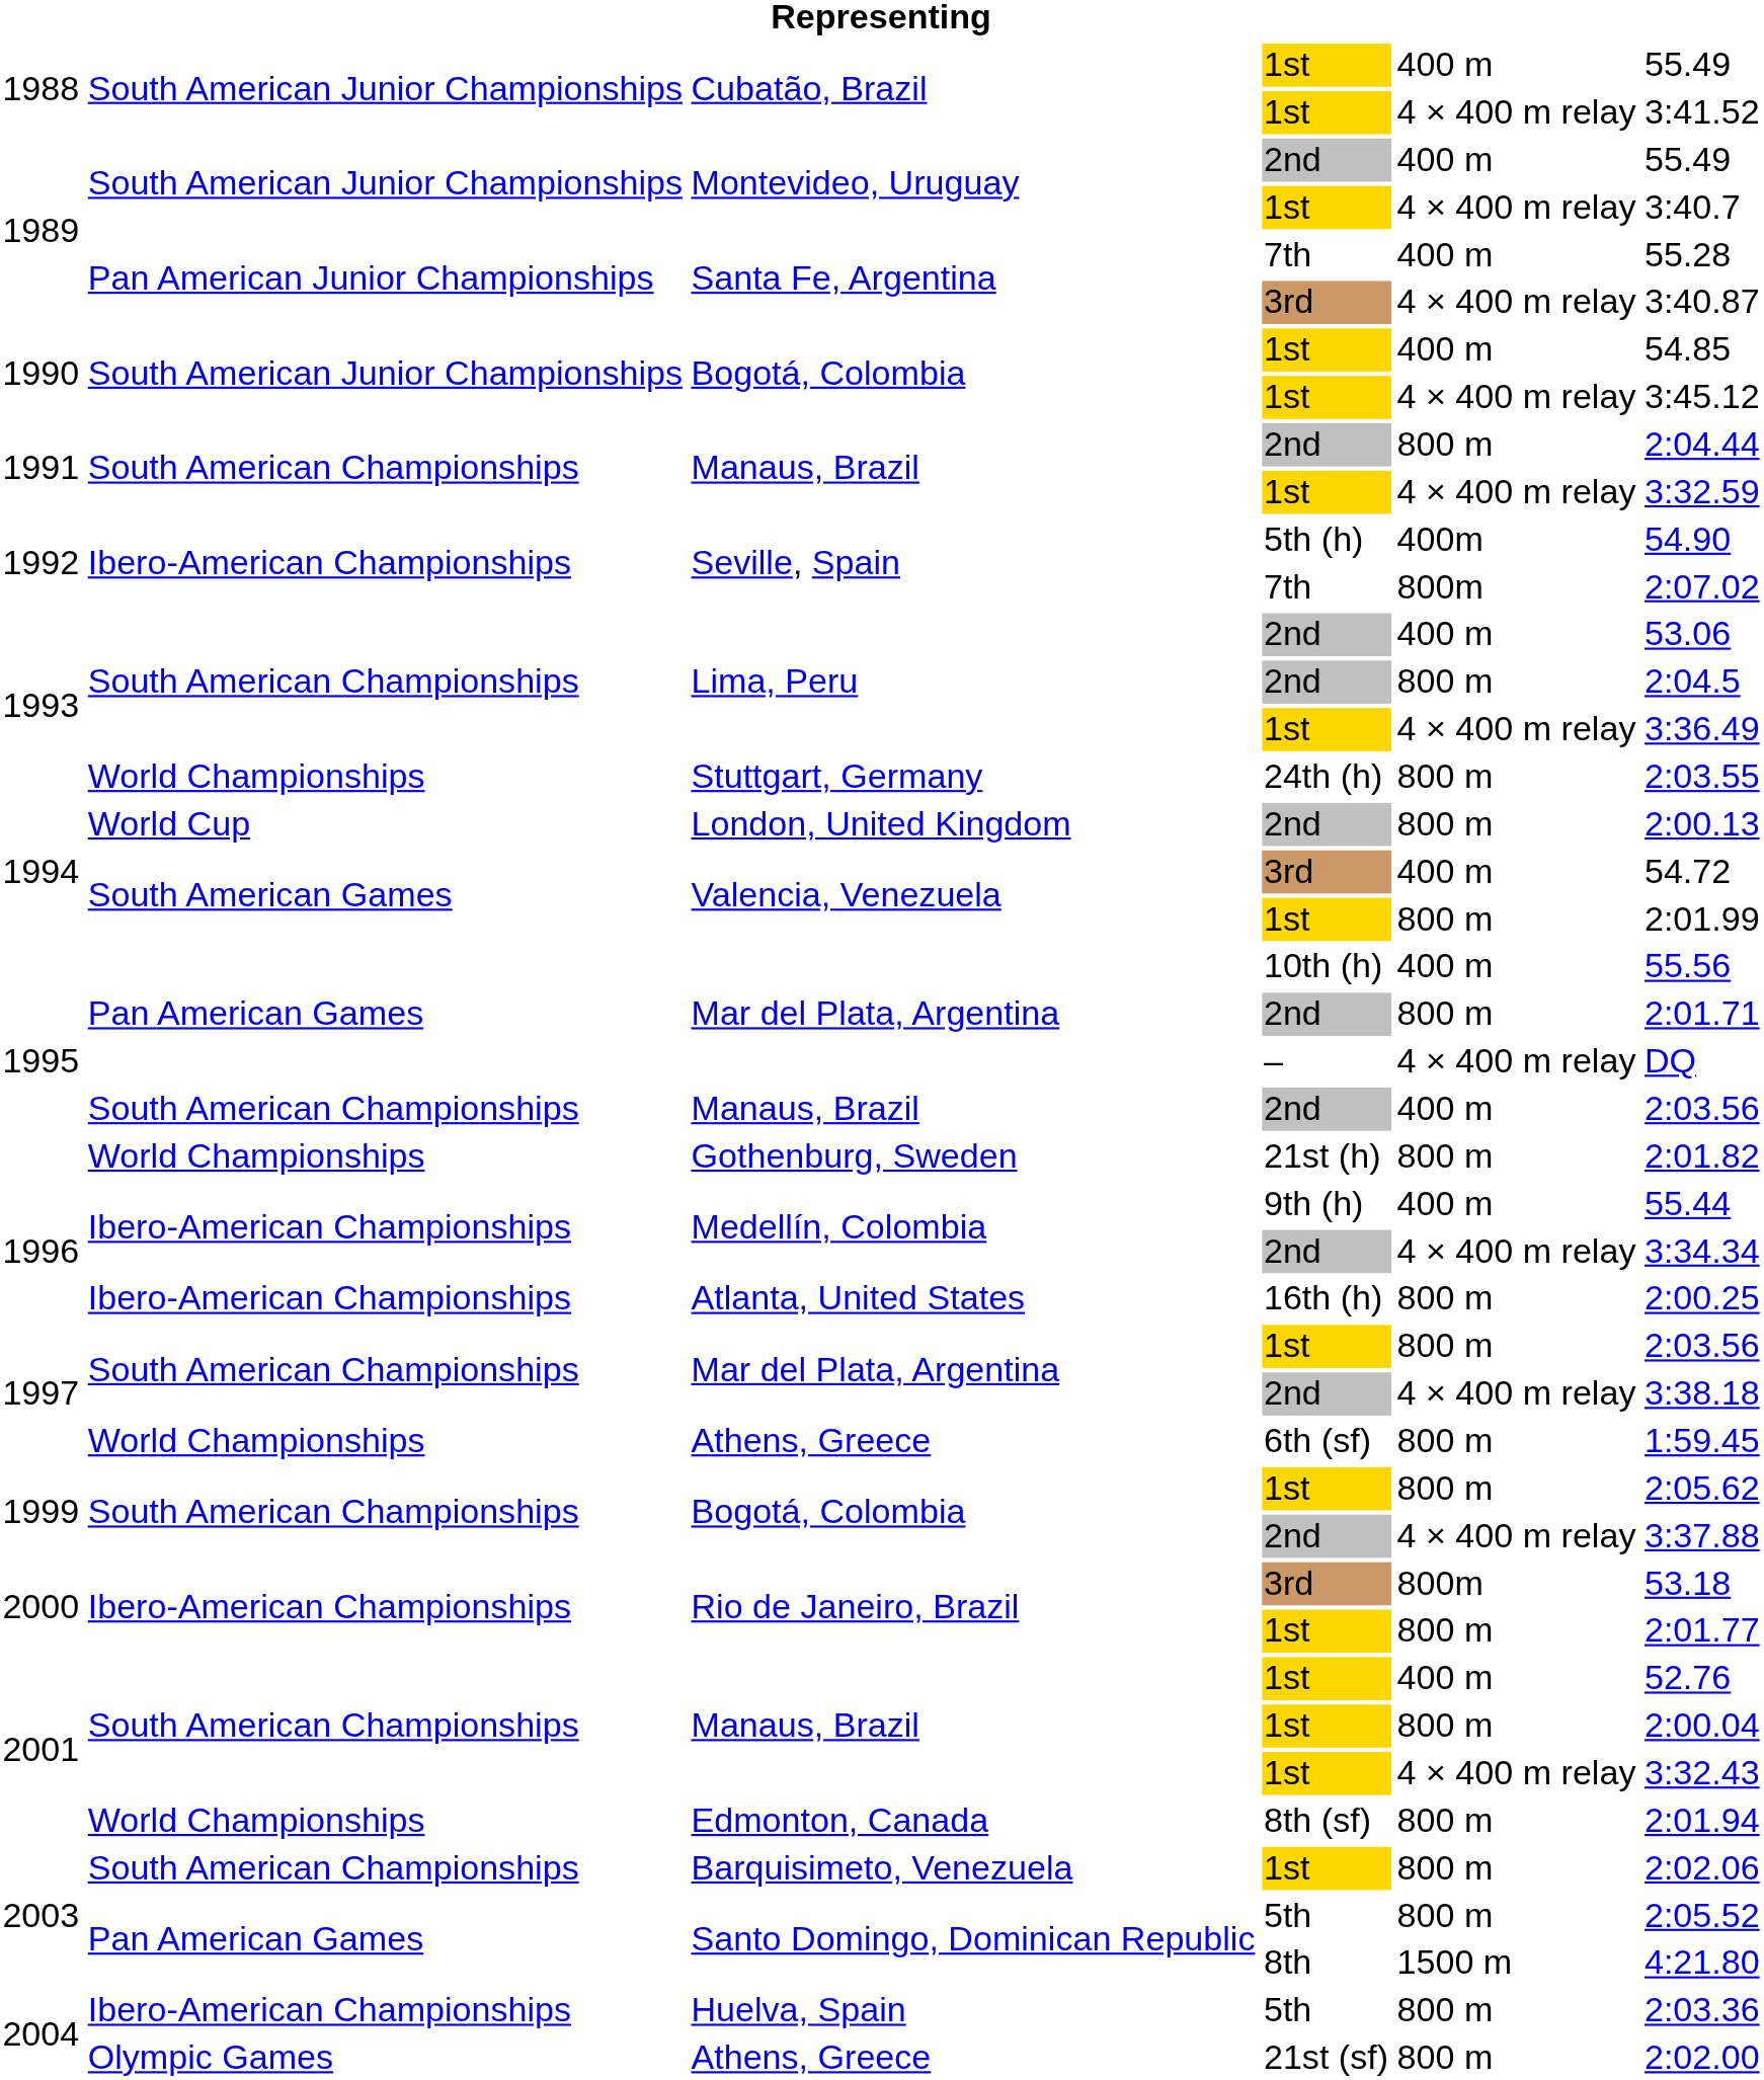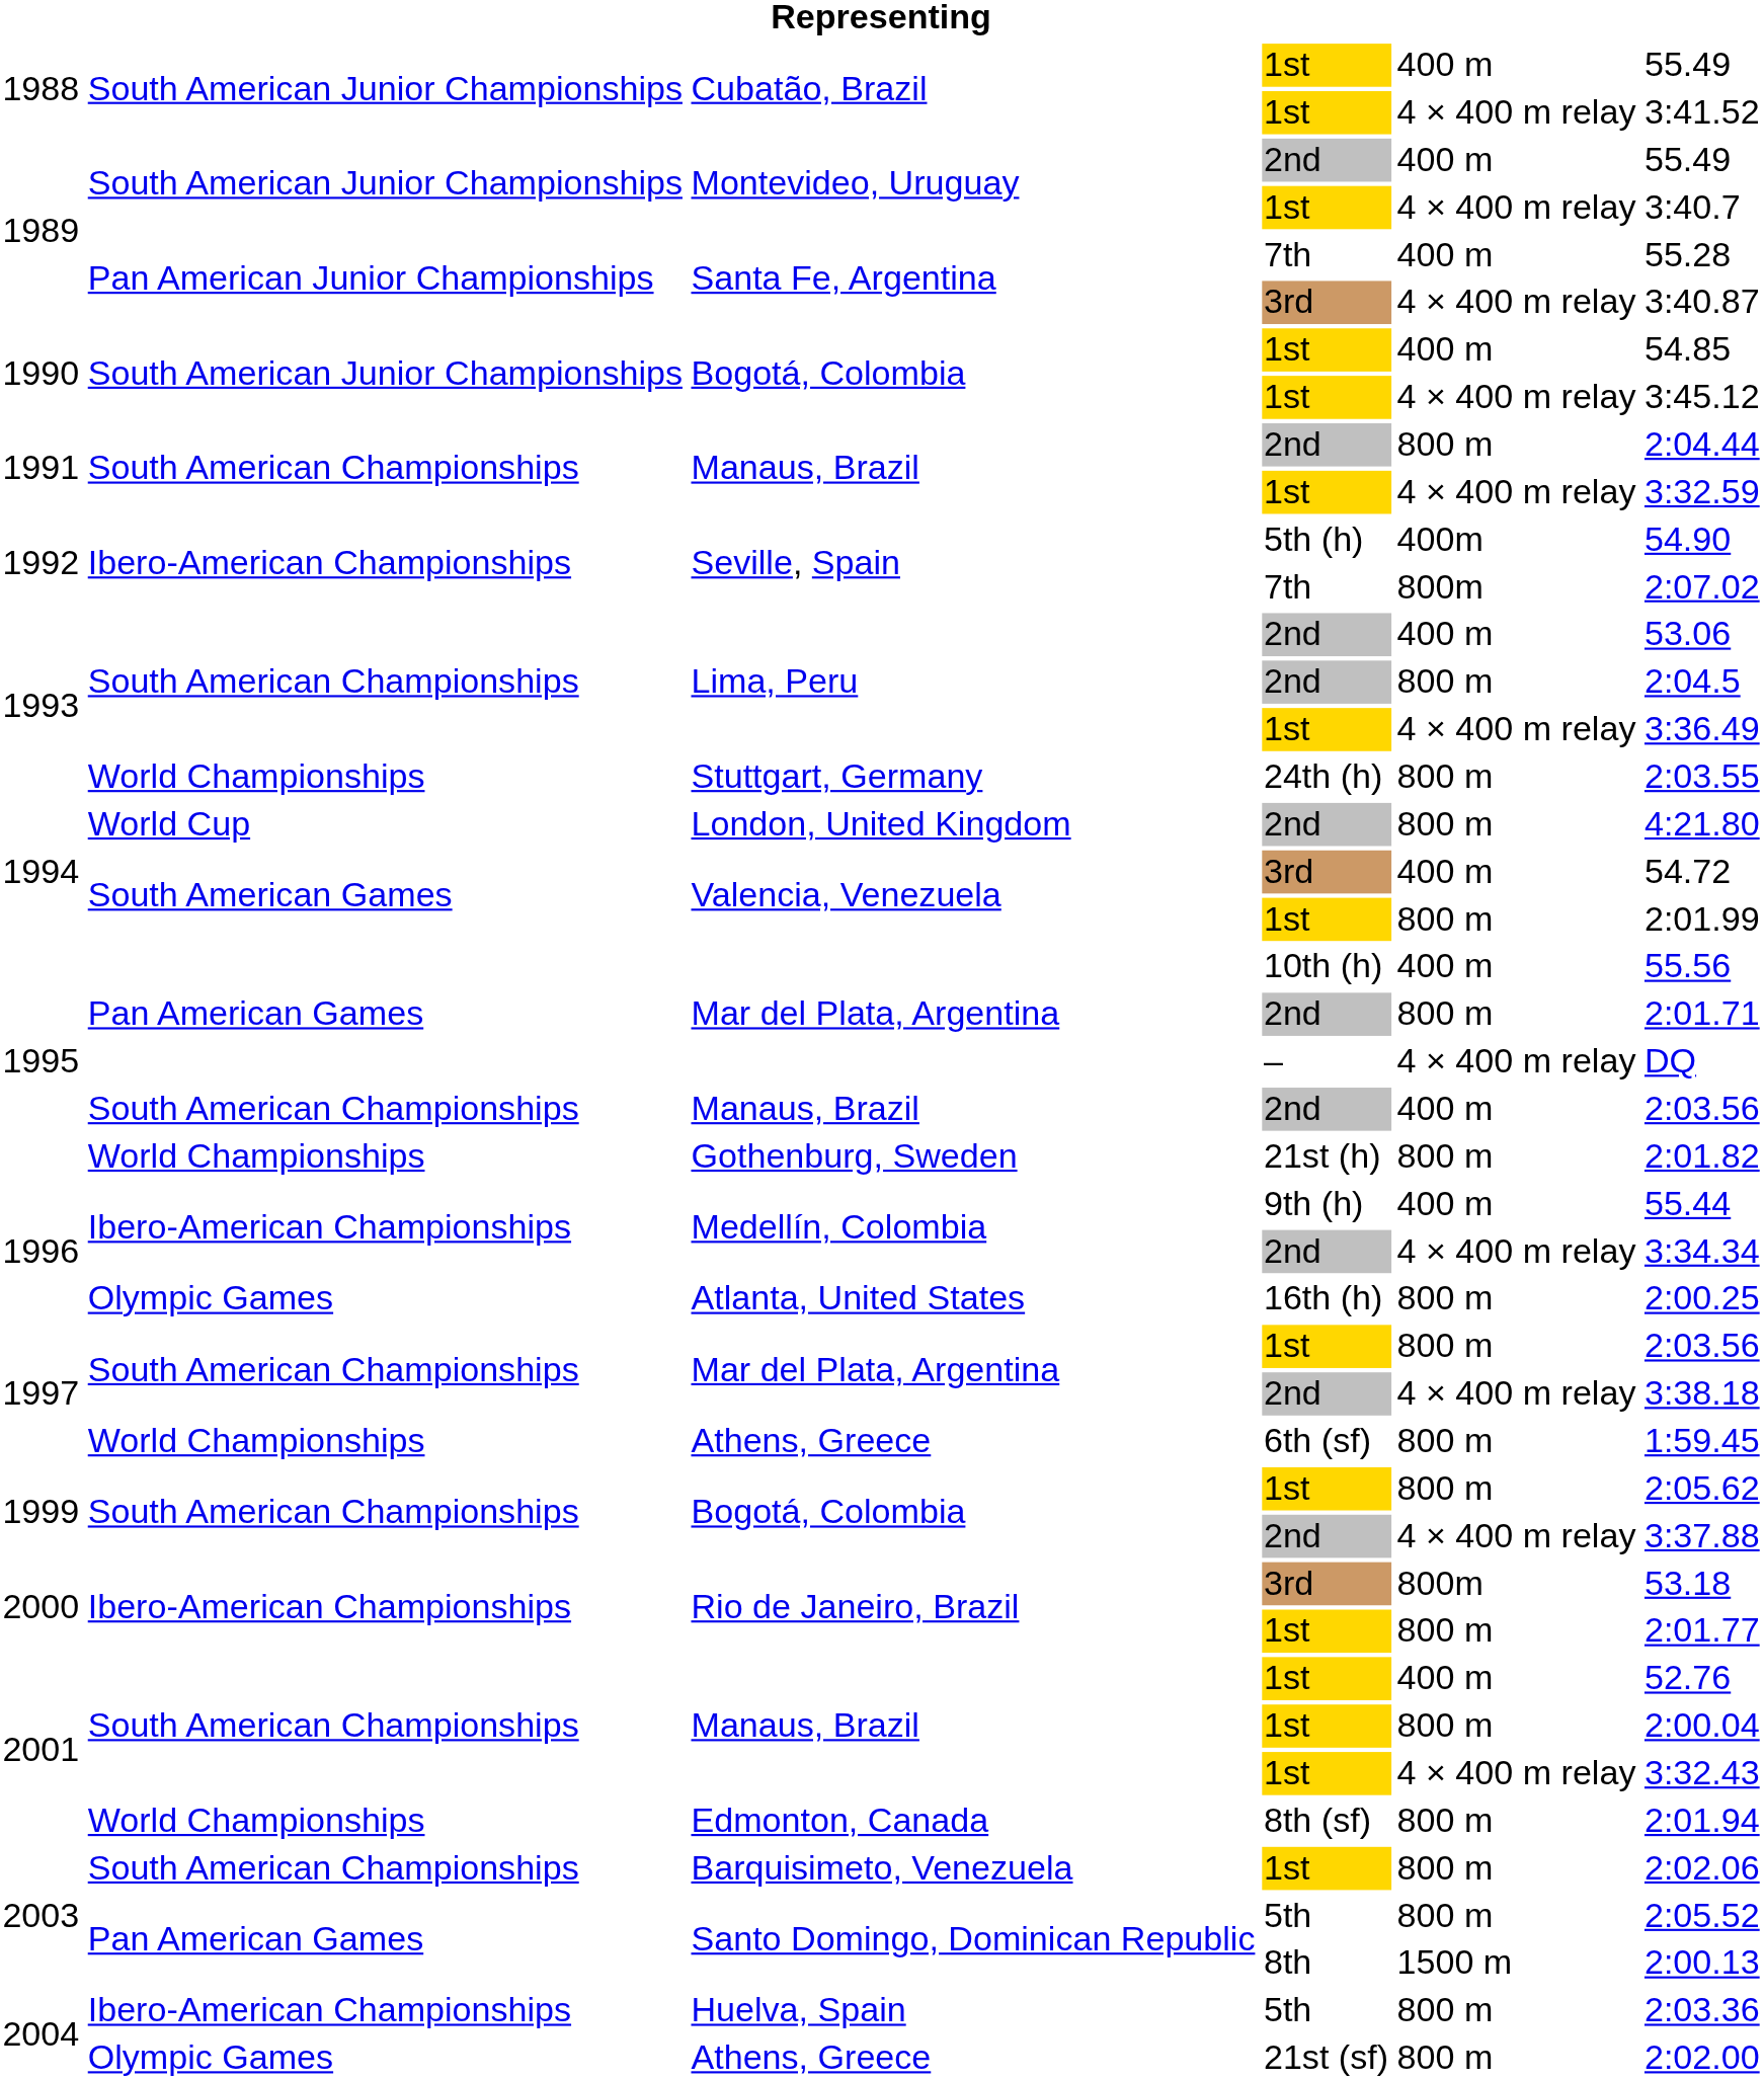 <table>
 <tr>
 <th colspan="6">Representing </th>
 </tr>
 <tr>
 <td rowspan=2>1988</td>
 <td rowspan=2><a href='#'>South American Junior Championships</a></td>
 <td rowspan=2><a href='#'>Cubatão, Brazil</a></td>
 <td bgcolor=gold>1st</td>
 <td>400 m</td>
 <td>55.49</td>
 </tr>
 <tr>
 <td bgcolor=gold>1st</td>
 <td>4 × 400 m relay</td>
 <td>3:41.52</td>
 </tr>
 <tr>
 <td rowspan=4>1989</td>
 <td rowspan=2><a href='#'>South American Junior Championships</a></td>
 <td rowspan=2><a href='#'>Montevideo, Uruguay</a></td>
 <td bgcolor=silver>2nd</td>
 <td>400 m</td>
 <td>55.49</td>
 </tr>
 <tr>
 <td bgcolor=gold>1st</td>
 <td>4 × 400 m relay</td>
 <td>3:40.7</td>
 </tr>
 <tr>
 <td rowspan=2><a href='#'>Pan American Junior Championships</a></td>
 <td rowspan=2><a href='#'>Santa Fe, Argentina</a></td>
 <td>7th</td>
 <td>400 m</td>
 <td>55.28</td>
 </tr>
 <tr>
 <td bgcolor=cc9966>3rd</td>
 <td>4 × 400 m relay</td>
 <td>3:40.87</td>
 </tr>
 <tr>
 <td rowspan=2>1990</td>
 <td rowspan=2><a href='#'>South American Junior Championships</a></td>
 <td rowspan=2><a href='#'>Bogotá, Colombia</a></td>
 <td bgcolor=gold>1st</td>
 <td>400 m</td>
 <td>54.85</td>
 </tr>
 <tr>
 <td bgcolor=gold>1st</td>
 <td>4 × 400 m relay</td>
 <td>3:45.12</td>
 </tr>
 <tr>
 <td rowspan=2>1991</td>
 <td rowspan=2><a href='#'>South American Championships</a></td>
 <td rowspan=2><a href='#'>Manaus, Brazil</a></td>
 <td bgcolor=silver>2nd</td>
 <td>800 m</td>
 <td><a href='#'>2:04.44</a></td>
 </tr>
 <tr>
 <td bgcolor=gold>1st</td>
 <td>4 × 400 m relay</td>
 <td><a href='#'>3:32.59</a></td>
 </tr>
 <tr>
 <td rowspan=2>1992</td>
 <td rowspan=2><a href='#'>Ibero-American Championships</a></td>
 <td rowspan=2><a href='#'>Seville</a>, <a href='#'>Spain</a></td>
 <td>5th (h)</td>
 <td>400m</td>
 <td><a href='#'>54.90</a></td>
 </tr>
 <tr>
 <td>7th</td>
 <td>800m</td>
 <td><a href='#'>2:07.02</a></td>
 </tr>
 <tr>
 <td rowspan=4>1993</td>
 <td rowspan=3><a href='#'>South American Championships</a></td>
 <td rowspan=3><a href='#'>Lima, Peru</a></td>
 <td bgcolor=silver>2nd</td>
 <td>400 m</td>
 <td><a href='#'>53.06</a></td>
 </tr>
 <tr>
 <td bgcolor=silver>2nd</td>
 <td>800 m</td>
 <td><a href='#'>2:04.5</a></td>
 </tr>
 <tr>
 <td bgcolor=gold>1st</td>
 <td>4 × 400 m relay</td>
 <td><a href='#'>3:36.49</a></td>
 </tr>
 <tr>
 <td><a href='#'>World Championships</a></td>
 <td><a href='#'>Stuttgart, Germany</a></td>
 <td>24th (h)</td>
 <td>800 m</td>
 <td><a href='#'>2:03.55</a></td>
 </tr>
 <tr>
 <td rowspan=3>1994</td>
 <td><a href='#'>World Cup</a></td>
 <td><a href='#'>London, United Kingdom</a></td>
 <td bgcolor=silver>2nd</td>
 <td>800 m</td>
-<td><a href='#'>2:00.13</a></td>
+<td><a href='#'>4:21.80</a></td>
 </tr>
 <tr>
 <td rowspan=2><a href='#'>South American Games</a></td>
 <td rowspan=2><a href='#'>Valencia, Venezuela</a></td>
 <td bgcolor=cc9966>3rd</td>
 <td>400 m</td>
 <td>54.72</td>
 </tr>
 <tr>
 <td bgcolor=gold>1st</td>
 <td>800 m</td>
 <td>2:01.99</td>
 </tr>
 <tr>
 <td rowspan=5>1995</td>
 <td rowspan=3><a href='#'>Pan American Games</a></td>
 <td rowspan=3><a href='#'>Mar del Plata, Argentina</a></td>
 <td>10th (h)</td>
 <td>400 m</td>
 <td><a href='#'>55.56</a></td>
 </tr>
 <tr>
 <td bgcolor=silver>2nd</td>
 <td>800 m</td>
 <td><a href='#'>2:01.71</a></td>
 </tr>
 <tr>
 <td>–</td>
 <td>4 × 400 m relay</td>
 <td><a href='#'>DQ</a></td>
 </tr>
 <tr>
 <td><a href='#'>South American Championships</a></td>
 <td><a href='#'>Manaus, Brazil</a></td>
 <td bgcolor=silver>2nd</td>
 <td>400 m</td>
 <td><a href='#'>2:03.56</a></td>
 </tr>
 <tr>
 <td><a href='#'>World Championships</a></td>
 <td><a href='#'>Gothenburg, Sweden</a></td>
 <td>21st (h)</td>
 <td>800 m</td>
 <td><a href='#'>2:01.82</a></td>
 </tr>
 <tr>
 <td rowspan=3>1996</td>
 <td rowspan=2><a href='#'>Ibero-American Championships</a></td>
 <td rowspan=2><a href='#'>Medellín, Colombia</a></td>
 <td>9th (h)</td>
 <td>400 m</td>
 <td><a href='#'>55.44</a></td>
 </tr>
 <tr>
 <td bgcolor=silver>2nd</td>
 <td>4 × 400 m relay</td>
 <td><a href='#'>3:34.34</a></td>
 </tr>
 <tr>
-<td><a href='#'>Ibero-American Championships</a></td>
+<td><a href='#'>Olympic Games</a></td>
 <td><a href='#'>Atlanta, United States</a></td>
 <td>16th (h)</td>
 <td>800 m</td>
 <td><a href='#'>2:00.25</a></td>
 </tr>
 <tr>
 <td rowspan=3>1997</td>
 <td rowspan=2><a href='#'>South American Championships</a></td>
 <td rowspan=2><a href='#'>Mar del Plata, Argentina</a></td>
 <td bgcolor=gold>1st</td>
 <td>800 m</td>
 <td><a href='#'>2:03.56</a></td>
 </tr>
 <tr>
 <td bgcolor=silver>2nd</td>
 <td>4 × 400 m relay</td>
 <td><a href='#'>3:38.18</a></td>
 </tr>
 <tr>
 <td><a href='#'>World Championships</a></td>
 <td><a href='#'>Athens, Greece</a></td>
 <td>6th (sf)</td>
 <td>800 m</td>
 <td><a href='#'>1:59.45</a></td>
 </tr>
 <tr>
 <td rowspan=2>1999</td>
 <td rowspan=2><a href='#'>South American Championships</a></td>
 <td rowspan=2><a href='#'>Bogotá, Colombia</a></td>
 <td bgcolor=gold>1st</td>
 <td>800 m</td>
 <td><a href='#'>2:05.62</a></td>
 </tr>
 <tr>
 <td bgcolor=silver>2nd</td>
 <td>4 × 400 m relay</td>
 <td><a href='#'>3:37.88</a></td>
 </tr>
 <tr>
 <td rowspan=2>2000</td>
 <td rowspan=2><a href='#'>Ibero-American Championships</a></td>
 <td rowspan=2><a href='#'>Rio de Janeiro, Brazil</a></td>
 <td bgcolor=cc9966>3rd</td>
 <td>800m</td>
 <td><a href='#'>53.18</a></td>
 </tr>
 <tr>
 <td bgcolor=gold>1st</td>
 <td>800 m</td>
 <td><a href='#'>2:01.77</a></td>
 </tr>
 <tr>
 <td rowspan=4>2001</td>
 <td rowspan=3><a href='#'>South American Championships</a></td>
 <td rowspan=3><a href='#'>Manaus, Brazil</a></td>
 <td bgcolor=gold>1st</td>
 <td>400 m</td>
 <td><a href='#'>52.76</a></td>
 </tr>
 <tr>
 <td bgcolor=gold>1st</td>
 <td>800 m</td>
 <td><a href='#'>2:00.04</a></td>
 </tr>
 <tr>
 <td bgcolor=gold>1st</td>
 <td>4 × 400 m relay</td>
 <td><a href='#'>3:32.43</a></td>
 </tr>
 <tr>
 <td><a href='#'>World Championships</a></td>
 <td><a href='#'>Edmonton, Canada</a></td>
 <td>8th (sf)</td>
 <td>800 m</td>
 <td><a href='#'>2:01.94</a></td>
 </tr>
 <tr>
 <td rowspan=3>2003</td>
 <td><a href='#'>South American Championships</a></td>
 <td><a href='#'>Barquisimeto, Venezuela</a></td>
 <td bgcolor=gold>1st</td>
 <td>800 m</td>
 <td><a href='#'>2:02.06</a></td>
 </tr>
 <tr>
 <td rowspan=2><a href='#'>Pan American Games</a></td>
 <td rowspan=2><a href='#'>Santo Domingo, Dominican Republic</a></td>
 <td>5th</td>
 <td>800 m</td>
 <td><a href='#'>2:05.52</a></td>
 </tr>
 <tr>
 <td>8th</td>
 <td>1500 m</td>
-<td><a href='#'>4:21.80</a></td>
+<td><a href='#'>2:00.13</a></td>
 </tr>
 <tr>
 <td rowspan=2>2004</td>
 <td><a href='#'>Ibero-American Championships</a></td>
 <td><a href='#'>Huelva, Spain</a></td>
 <td>5th</td>
 <td>800 m</td>
 <td><a href='#'>2:03.36</a></td>
 </tr>
 <tr>
 <td><a href='#'>Olympic Games</a></td>
 <td><a href='#'>Athens, Greece</a></td>
 <td>21st (sf)</td>
 <td>800 m</td>
 <td><a href='#'>2:02.00</a></td>
 </tr>
 </table>
